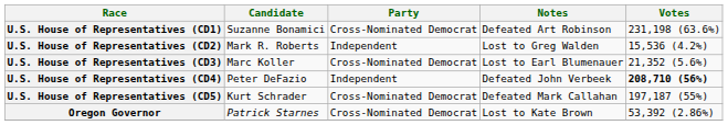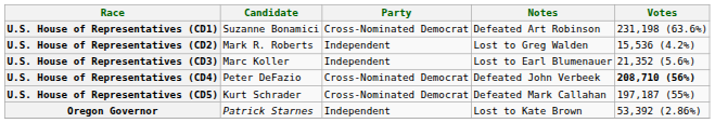 <table class="wikitable plainrowheaders">
 <tr style="color:darkgreen">
 <th scope="col">Race</th>
 <th scope="col">Candidate</th>
 <th scope="col">Party</th>
 <th scope="col">Notes</th>
 <th scope="col">Votes</th>
 </tr>
 <tr>
 <th scope="row">U.S. House of Representatives (CD1)</th>
 <td>Suzanne Bonamici</td>
 <td>Cross-Nominated Democrat</td>
 <td>Defeated Art Robinson</td>
 <td>231,198 (63.6%)</td>
 </tr>
 <tr>
 <th scope="row">U.S. House of Representatives (CD2)</th>
 <td>Mark R. Roberts</td>
 <td>Independent</td>
 <td>Lost to Greg Walden</td>
 <td>15,536 (4.2%)</td>
 </tr>
 <tr>
 <th scope="row">U.S. House of Representatives (CD3)</th>
 <td>Marc Koller</td>
-<td>Cross-Nominated Democrat</td>
+<td>Independent</td>
 <td>Lost to Earl Blumenauer</td>
 <td>21,352 (5.6%)</td>
 </tr>
 <tr>
 <th scope="row">U.S. House of Representatives (CD4)</th>
 <td>Peter DeFazio</td>
-<td>Independent</td>
+<td>Cross-Nominated Democrat</td>
 <td>Defeated John Verbeek</td>
 <td><strong>208,710 (56%)</strong></td>
 </tr>
 <tr>
 <th scope="row">U.S. House of Representatives (CD5)</th>
 <td>Kurt Schrader</td>
 <td>Cross-Nominated Democrat</td>
 <td>Defeated Mark Callahan</td>
 <td>197,187 (55%)</td>
 </tr>
 <tr>
 <th scope="row">Oregon Governor</th>
 <td><em>Patrick Starnes</em></td>
-<td>Cross-Nominated Democrat</td>
+<td>Independent</td>
 <td>Lost to Kate Brown</td>
 <td>53,392 (2.86%)</td>
 </tr>
 <tr>
 </tr>
 </table>
